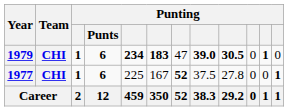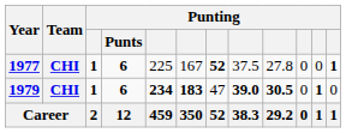 <table class=wikitable style="text-align:center;">
 <tr>
 <th rowspan="2">Year</th>
 <th rowspan="2">Team</th>
 <th colspan="10">Punting</th>
 </tr>
 <tr>
 <th></th>
 <th>Punts</th>
 <th></th>
 <th></th>
 <th></th>
 <th></th>
 <th></th>
 <th></th>
 <th></th>
 <th></th>
 </tr>
 <tr>
+<th><a href='#'>1977</a></th>
+<th><a href='#'>CHI</a></th>
+<td><strong>1</strong></td>
+<td><strong>6</strong></td>
+<td>225</td>
+<td>167</td>
+<td><strong>52</strong></td>
+<td>37.5</td>
+<td>27.8</td>
+<td>0</td>
+<td>0</td>
+<td><strong>1</strong></td>
+</tr>
+<tr>
 <th><a href='#'>1979</a></th>
 <th><a href='#'>CHI</a></th>
 <td><strong>1</strong></td>
 <td><strong>6</strong></td>
 <td><strong>234</strong></td>
 <td><strong>183</strong></td>
 <td>47</td>
 <td><strong>39.0</strong></td>
 <td><strong>30.5</strong></td>
 <td>0</td>
 <td><strong>1</strong></td>
 <td>0</td>
-</tr>
-<tr>
-<th><a href='#'>1977</a></th>
-<th><a href='#'>CHI</a></th>
-<td><strong>1</strong></td>
-<td><strong>6</strong></td>
-<td>225</td>
-<td>167</td>
-<td><strong>52</strong></td>
-<td>37.5</td>
-<td>27.8</td>
-<td>0</td>
-<td>0</td>
-<td><strong>1</strong></td>
 </tr>
 <tr>
 <th colspan="2">Career</th>
 <th>2</th>
 <th>12</th>
 <th>459</th>
 <th>350</th>
 <th>52</th>
 <th>38.3</th>
 <th>29.2</th>
 <th>0</th>
 <th>1</th>
 <th>1</th>
 </tr>
 </table>
